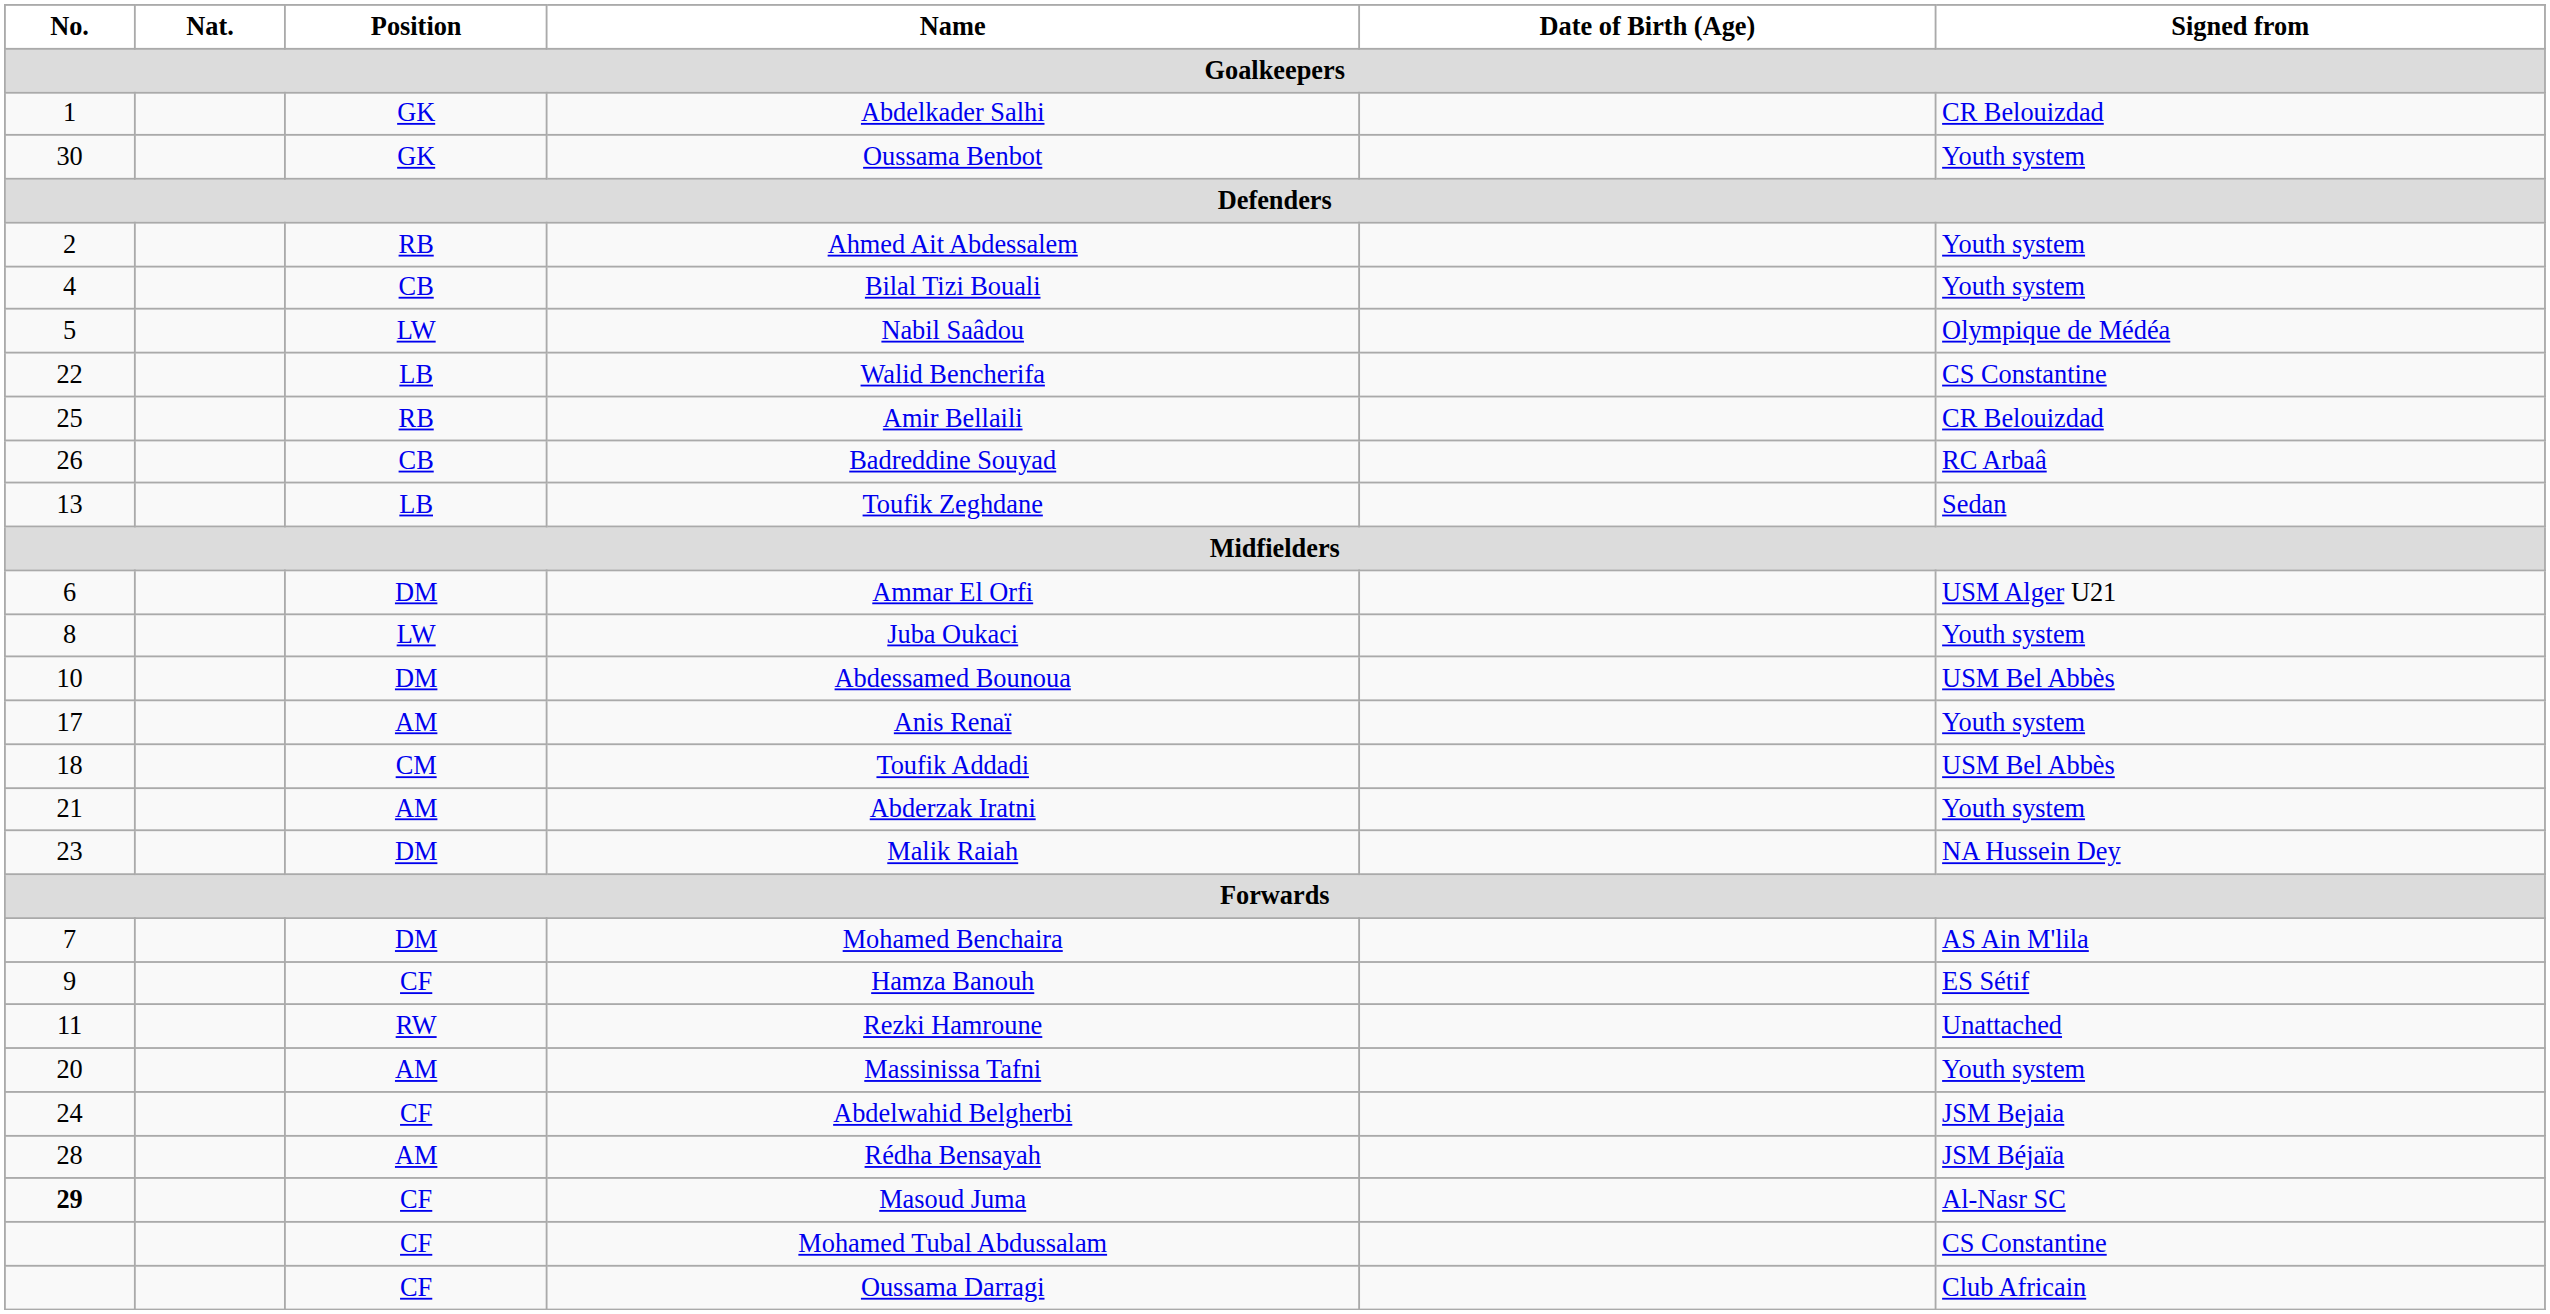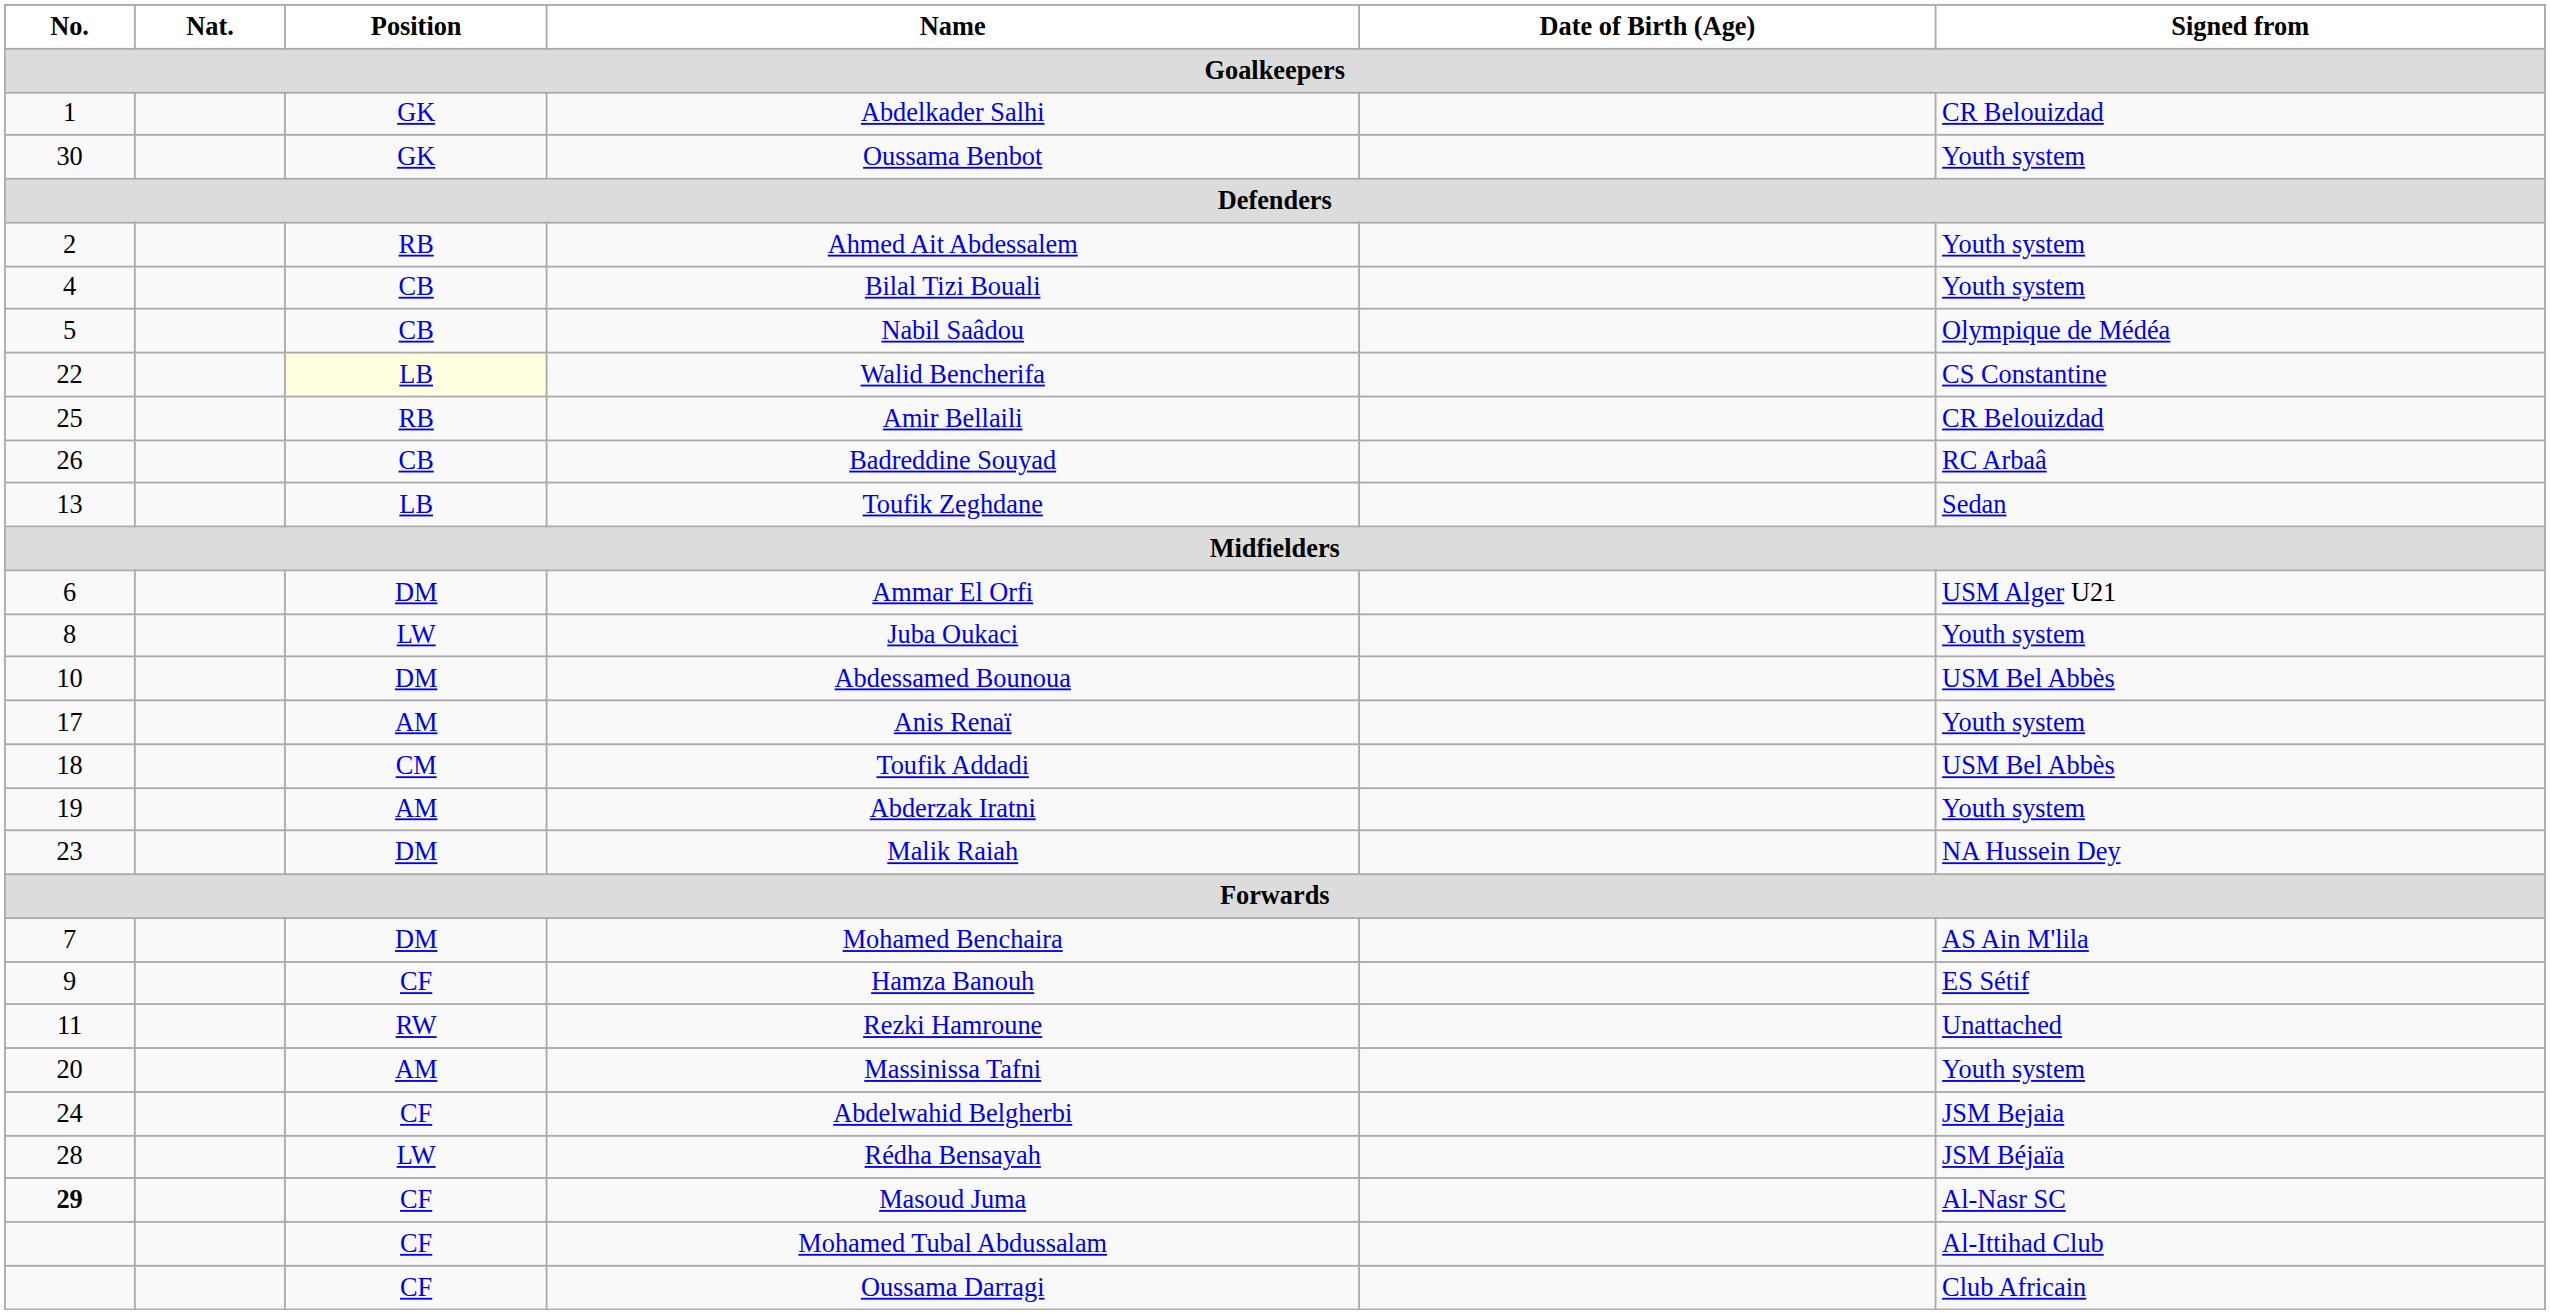 <table class="wikitable" style="text-align:center; font-size:90%; width:70%">
 <tr>
 <th style="background:white; color:black; text-align:center;">No.</th>
 <th style="background:white; color:black; text-align:center;">Nat.</th>
 <th style="background:white; color:black; text-align:center;">Position</th>
 <th style="background:white; color:black; text-align:center;">Name</th>
 <th style="background:white; color:black; text-align:center;">Date of Birth (Age)</th>
 <th style="background:white; color:black; text-align:center;">Signed from</th>
 </tr>
 <tr>
 <th colspan=10 style="background:#DCDCDC; text-align:center;">Goalkeepers</th>
 </tr>
 <tr>
 <td>1</td>
 <td></td>
 <td><a href='#'>GK</a></td>
 <td><a href='#'>Abdelkader Salhi</a></td>
 <td></td>
 <td style="text-align:left"> <a href='#'>CR Belouizdad</a></td>
 </tr>
 <tr>
 <td>30</td>
 <td></td>
 <td><a href='#'>GK</a></td>
 <td><a href='#'>Oussama Benbot</a></td>
 <td></td>
 <td style="text-align:left"> <a href='#'>Youth system</a></td>
 </tr>
 <tr>
 <th colspan=10 style="background:#DCDCDC; text-align:center;">Defenders</th>
 </tr>
 <tr>
 <td>2</td>
 <td></td>
 <td><a href='#'>RB</a></td>
 <td><a href='#'>Ahmed Ait Abdessalem</a></td>
 <td></td>
 <td style="text-align:left"> <a href='#'>Youth system</a></td>
 </tr>
 <tr>
 <td>4</td>
 <td></td>
 <td><a href='#'>CB</a></td>
 <td><a href='#'>Bilal Tizi Bouali</a></td>
 <td></td>
 <td style="text-align:left"> <a href='#'>Youth system</a></td>
 </tr>
 <tr>
 <td>5</td>
 <td></td>
-<td><a href='#'>LW</a></td>
+<td><a href='#'>CB</a></td>
 <td><a href='#'>Nabil Saâdou</a></td>
 <td></td>
 <td style="text-align:left"> <a href='#'>Olympique de Médéa</a></td>
 </tr>
 <tr>
 <td>22</td>
 <td></td>
-<td><a href='#'>LB</a></td>
+<td style="background: lightyellow;"><a href='#'>LB</a></td>
 <td><a href='#'>Walid Bencherifa</a></td>
 <td></td>
 <td style="text-align:left"> <a href='#'>CS Constantine</a></td>
 </tr>
 <tr>
 <td>25</td>
 <td></td>
 <td><a href='#'>RB</a></td>
 <td><a href='#'>Amir Bellaili</a></td>
 <td></td>
 <td style="text-align:left"> <a href='#'>CR Belouizdad</a></td>
 </tr>
 <tr>
 <td>26</td>
 <td></td>
 <td><a href='#'>CB</a></td>
 <td><a href='#'>Badreddine Souyad</a></td>
 <td></td>
 <td style="text-align:left"> <a href='#'>RC Arbaâ</a></td>
 </tr>
 <tr>
 <td>13</td>
 <td></td>
 <td><a href='#'>LB</a></td>
 <td><a href='#'>Toufik Zeghdane</a></td>
 <td></td>
 <td style="text-align:left"> <a href='#'>Sedan</a></td>
 </tr>
 <tr>
 <th colspan=10 style="background:#DCDCDC; text-align:center;">Midfielders</th>
 </tr>
 <tr>
 <td>6</td>
 <td></td>
 <td><a href='#'>DM</a></td>
 <td><a href='#'>Ammar El Orfi</a></td>
 <td></td>
 <td style="text-align:left"> <a href='#'>USM Alger</a> U21</td>
 </tr>
 <tr>
 <td>8</td>
 <td></td>
 <td><a href='#'>LW</a></td>
 <td><a href='#'>Juba Oukaci</a></td>
 <td></td>
 <td style="text-align:left"> <a href='#'>Youth system</a></td>
 </tr>
 <tr>
 <td>10</td>
 <td></td>
 <td><a href='#'>DM</a></td>
 <td><a href='#'>Abdessamed Bounoua</a></td>
 <td></td>
 <td style="text-align:left"> <a href='#'>USM Bel Abbès</a></td>
 </tr>
 <tr>
 <td>17</td>
 <td></td>
 <td><a href='#'>AM</a></td>
 <td><a href='#'>Anis Renaï</a></td>
 <td></td>
 <td style="text-align:left"> <a href='#'>Youth system</a></td>
 </tr>
 <tr>
 <td>18</td>
 <td></td>
 <td><a href='#'>CM</a></td>
 <td><a href='#'>Toufik Addadi</a></td>
 <td></td>
 <td style="text-align:left"> <a href='#'>USM Bel Abbès</a></td>
 </tr>
 <tr>
-<td>21</td>
+<td>19</td>
 <td></td>
 <td><a href='#'>AM</a></td>
 <td><a href='#'>Abderzak Iratni</a></td>
 <td></td>
 <td style="text-align:left"> <a href='#'>Youth system</a></td>
 </tr>
 <tr>
 <td>23</td>
 <td></td>
 <td><a href='#'>DM</a></td>
 <td><a href='#'>Malik Raiah</a></td>
 <td></td>
 <td style="text-align:left"> <a href='#'>NA Hussein Dey</a></td>
 </tr>
 <tr>
 <th colspan=10 style="background:#DCDCDC; text-align:center;">Forwards</th>
 </tr>
 <tr>
 <td>7</td>
 <td></td>
 <td><a href='#'>DM</a></td>
 <td><a href='#'>Mohamed Benchaira</a></td>
 <td></td>
 <td style="text-align:left"> <a href='#'>AS Ain M'lila</a></td>
 </tr>
 <tr>
 <td>9</td>
 <td></td>
 <td><a href='#'>CF</a></td>
 <td><a href='#'>Hamza Banouh</a></td>
 <td></td>
 <td style="text-align:left"> <a href='#'>ES Sétif</a></td>
 </tr>
 <tr>
 <td>11</td>
 <td></td>
 <td><a href='#'>RW</a></td>
 <td><a href='#'>Rezki Hamroune</a></td>
 <td></td>
 <td style="text-align:left"><a href='#'>Unattached</a></td>
 </tr>
 <tr>
 <td>20</td>
 <td></td>
 <td><a href='#'>AM</a></td>
 <td><a href='#'>Massinissa Tafni</a></td>
 <td></td>
 <td style="text-align:left"> <a href='#'>Youth system</a></td>
 </tr>
 <tr>
 <td>24</td>
 <td></td>
 <td><a href='#'>CF</a></td>
 <td><a href='#'>Abdelwahid Belgherbi</a></td>
 <td></td>
 <td style="text-align:left"> <a href='#'>JSM Bejaia</a></td>
 </tr>
 <tr>
 <td>28</td>
 <td></td>
-<td><a href='#'>AM</a></td>
+<td><a href='#'>LW</a></td>
 <td><a href='#'>Rédha Bensayah</a></td>
 <td></td>
 <td style="text-align:left"> <a href='#'>JSM Béjaïa</a></td>
 </tr>
 <tr>
 <td><strong>29</strong></td>
 <td></td>
 <td><a href='#'>CF</a></td>
 <td><a href='#'>Masoud Juma</a></td>
 <td></td>
 <td style="text-align:left"> <a href='#'>Al-Nasr SC</a></td>
 </tr>
 <tr>
 <td></td>
 <td></td>
 <td><a href='#'>CF</a></td>
 <td><a href='#'>Mohamed Tubal Abdussalam</a></td>
 <td></td>
-<td style="text-align:left"> <a href='#'>CS Constantine</a></td>
+<td style="text-align:left"> <a href='#'>Al-Ittihad Club</a></td>
 </tr>
 <tr>
 <td></td>
 <td></td>
 <td><a href='#'>CF</a></td>
 <td><a href='#'>Oussama Darragi</a></td>
 <td></td>
 <td style="text-align:left"> <a href='#'>Club Africain</a></td>
 </tr>
 <tr>
 </tr>
 </table>
